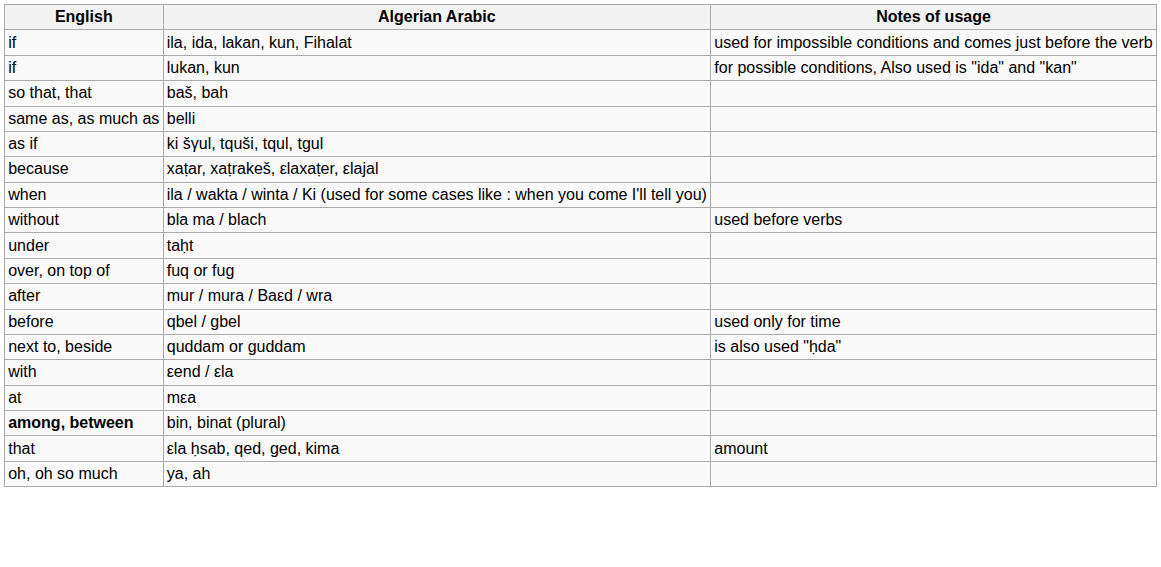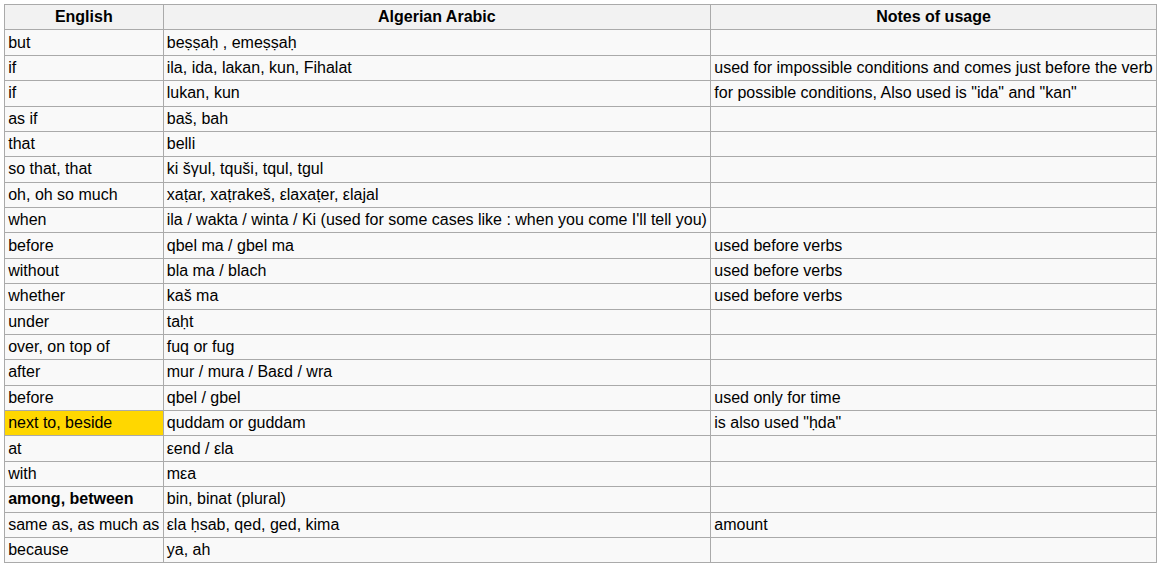 <table class="wikitable">
 <tr>
 <th>English</th>
 <th>Algerian Arabic</th>
 <th>Notes of usage</th>
+</tr>
+<tr>
+<td>but</td>
+<td>beṣṣaḥ , emeṣṣaḥ</td>
+<td></td>
 </tr>
 <tr>
 <td>if</td>
 <td>ila, ida, lakan, kun, Fihalat</td>
 <td>used for impossible conditions and comes just before the verb</td>
 </tr>
 <tr>
 <td>if</td>
 <td>lukan, kun</td>
 <td>for possible conditions, Also used is "ida" and "kan"</td>
 </tr>
 <tr>
-<td>so that, that</td>
+<td>as if</td>
 <td>baš, bah</td>
 <td></td>
 </tr>
 <tr>
-<td>same as, as much as</td>
+<td>that</td>
 <td>belli</td>
 <td></td>
 </tr>
 <tr>
-<td>as if</td>
+<td>so that, that</td>
 <td>ki šγul, tquši, tqul, tgul</td>
 <td></td>
 </tr>
 <tr>
-<td>because</td>
+<td>oh, oh so much</td>
 <td>xaṭar, xaṭrakeš, εlaxaṭer, εlajal</td>
 <td></td>
 </tr>
 <tr>
 <td>when</td>
 <td>ila / wakta / winta / Ki  (used for some cases like : when you come I'll tell you)</td>
 <td></td>
 </tr>
 <tr>
+<td>before</td>
+<td>qbel ma / gbel ma</td>
+<td>used before verbs</td>
+</tr>
+<tr>
 <td>without</td>
 <td>bla ma / blach</td>
+<td>used before verbs</td>
+</tr>
+<tr>
+<td>whether</td>
+<td>kaš ma</td>
 <td>used before verbs</td>
 </tr>
 <tr>
 <td>under</td>
 <td>taḥt</td>
 <td></td>
 </tr>
 <tr>
 <td>over, on top of</td>
 <td>fuq or fug</td>
 <td></td>
 </tr>
 <tr>
 <td>after</td>
 <td>mur / mura / Baεd / wra</td>
 <td></td>
 </tr>
 <tr>
 <td>before</td>
 <td>qbel / gbel</td>
 <td>used only for time</td>
 </tr>
 <tr>
-<td>next to, beside</td>
+<td style="background: gold;">next to, beside</td>
 <td>quddam or guddam</td>
 <td>is also used "ḥda"</td>
 </tr>
 <tr>
-<td>with</td>
+<td>at</td>
 <td>εend / εla</td>
 <td></td>
 </tr>
 <tr>
-<td>at</td>
+<td>with</td>
 <td>mεa</td>
 <td></td>
 </tr>
 <tr>
 <td><strong>among, between</strong></td>
 <td>bin, binat (plural)</td>
 <td></td>
 </tr>
 <tr>
-<td>that</td>
+<td>same as, as much as</td>
 <td>εla ḥsab, qed, ged, kima</td>
 <td>amount</td>
 </tr>
 <tr>
-<td>oh, oh so much</td>
+<td>because</td>
 <td>ya, ah</td>
 <td></td>
 </tr>
 </table>
